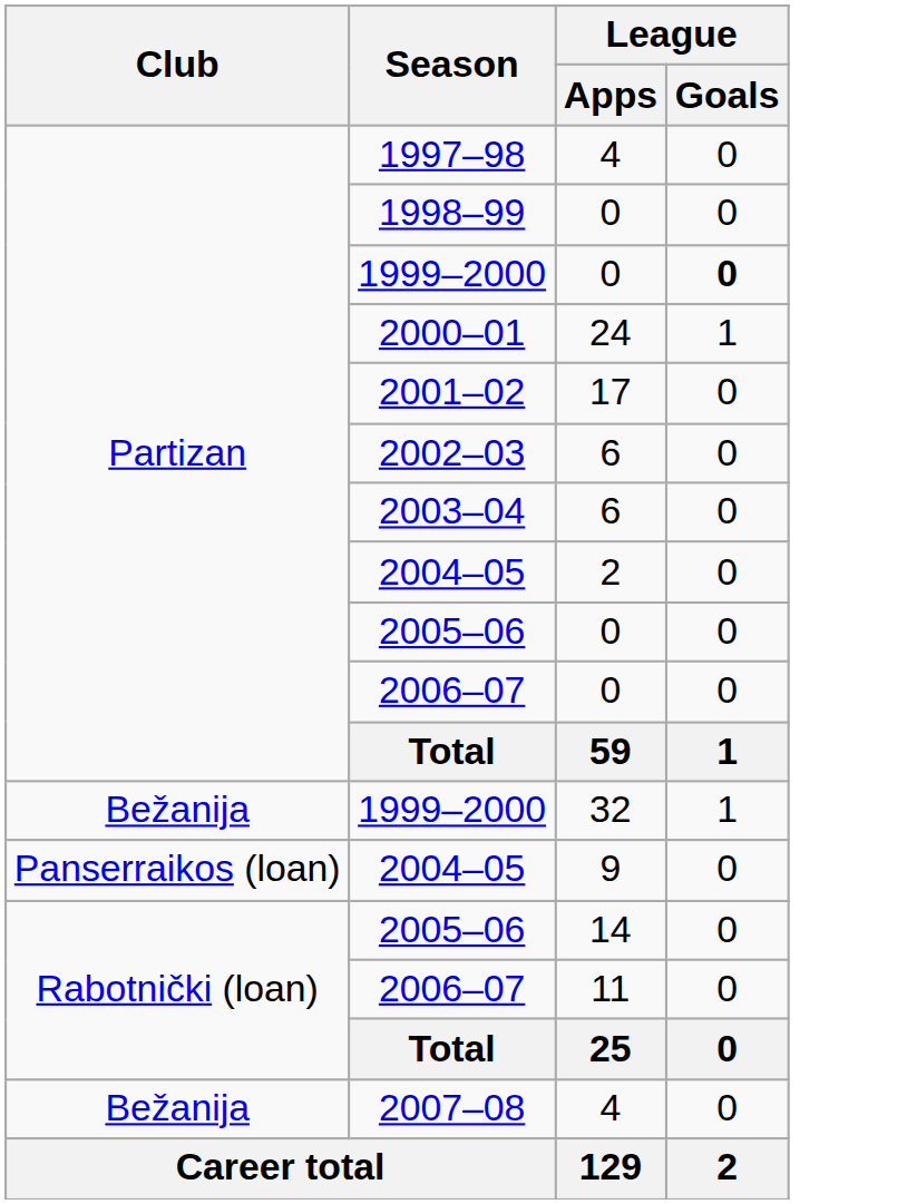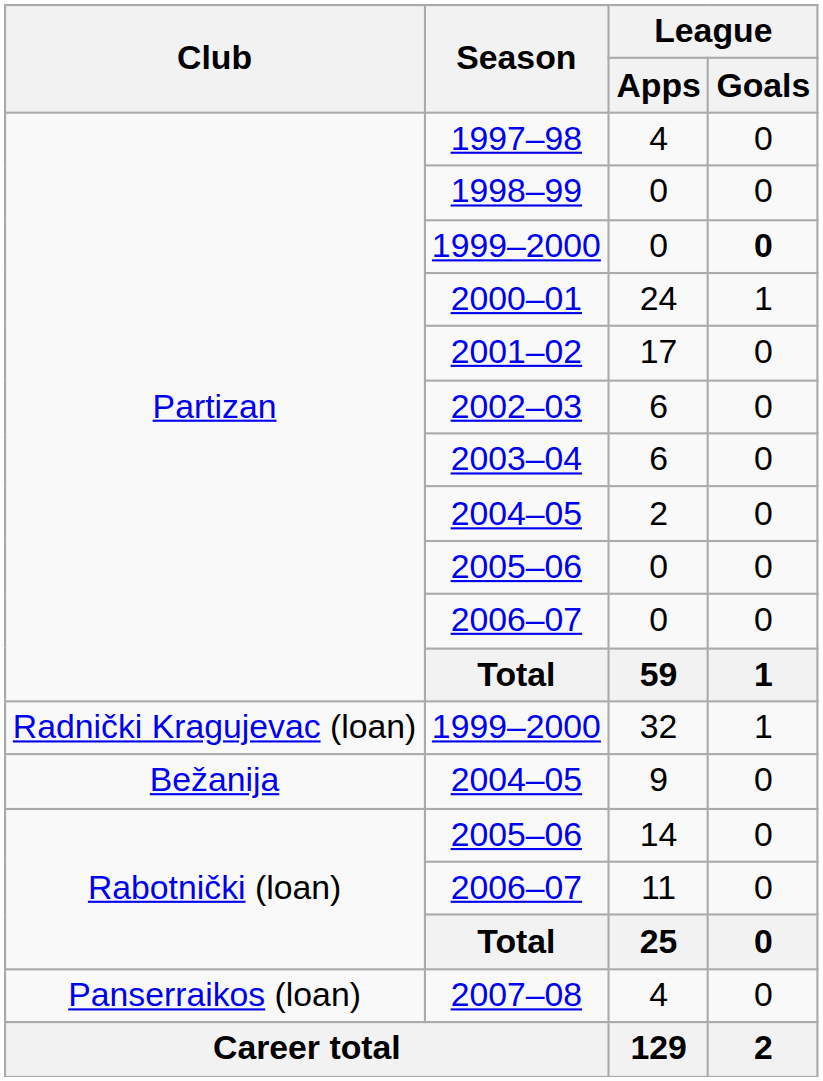 <table class="wikitable" style="text-align:center">
 <tr>
 <th rowspan="2">Club</th>
 <th rowspan="2">Season</th>
 <th colspan="2">League</th>
 </tr>
 <tr>
 <th>Apps</th>
 <th>Goals</th>
 </tr>
 <tr>
 <td rowspan="11"><a href='#'>Partizan</a></td>
 <td><a href='#'>1997–98</a></td>
 <td>4</td>
 <td>0</td>
 </tr>
 <tr>
 <td><a href='#'>1998–99</a></td>
 <td>0</td>
 <td>0</td>
 </tr>
 <tr>
 <td><a href='#'>1999–2000</a></td>
 <td>0</td>
 <td><strong>0</strong></td>
 </tr>
 <tr>
 <td><a href='#'>2000–01</a></td>
 <td>24</td>
 <td>1</td>
 </tr>
 <tr>
 <td><a href='#'>2001–02</a></td>
 <td>17</td>
 <td>0</td>
 </tr>
 <tr>
 <td><a href='#'>2002–03</a></td>
 <td>6</td>
 <td>0</td>
 </tr>
 <tr>
 <td><a href='#'>2003–04</a></td>
 <td>6</td>
 <td>0</td>
 </tr>
 <tr>
 <td><a href='#'>2004–05</a></td>
 <td>2</td>
 <td>0</td>
 </tr>
 <tr>
 <td><a href='#'>2005–06</a></td>
 <td>0</td>
 <td>0</td>
 </tr>
 <tr>
 <td><a href='#'>2006–07</a></td>
 <td>0</td>
 <td>0</td>
 </tr>
 <tr>
 <th>Total</th>
 <th>59</th>
 <th>1</th>
 </tr>
 <tr>
-<td><a href='#'>Bežanija</a></td>
+<td><a href='#'>Radnički Kragujevac</a> (loan)</td>
 <td><a href='#'>1999–2000</a></td>
 <td>32</td>
 <td>1</td>
 </tr>
 <tr>
-<td><a href='#'>Panserraikos</a> (loan)</td>
+<td><a href='#'>Bežanija</a></td>
 <td><a href='#'>2004–05</a></td>
 <td>9</td>
 <td>0</td>
 </tr>
 <tr>
 <td rowspan="3"><a href='#'>Rabotnički</a> (loan)</td>
 <td><a href='#'>2005–06</a></td>
 <td>14</td>
 <td>0</td>
 </tr>
 <tr>
 <td><a href='#'>2006–07</a></td>
 <td>11</td>
 <td>0</td>
 </tr>
 <tr>
 <th>Total</th>
 <th>25</th>
 <th>0</th>
 </tr>
 <tr>
-<td><a href='#'>Bežanija</a></td>
+<td><a href='#'>Panserraikos</a> (loan)</td>
 <td><a href='#'>2007–08</a></td>
 <td>4</td>
 <td>0</td>
 </tr>
 <tr>
 <th colspan="2">Career total</th>
 <th>129</th>
 <th>2</th>
 </tr>
 </table>
